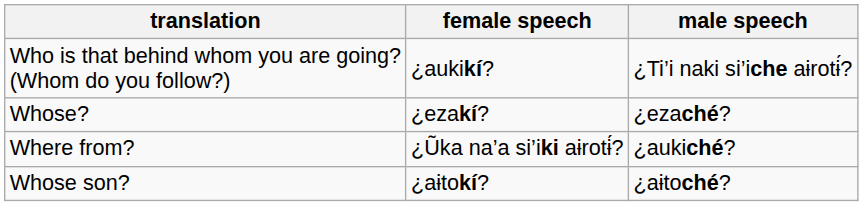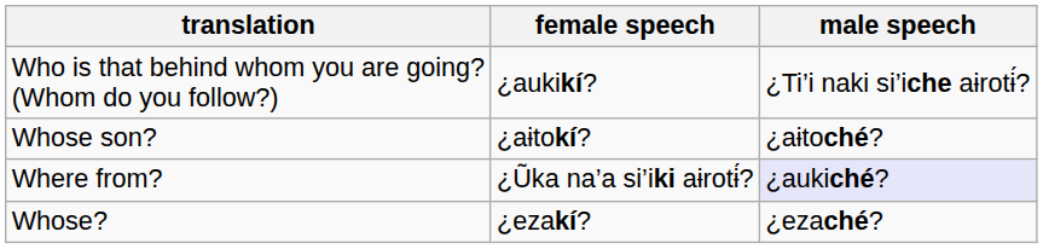 <table class="wikitable">
 <tr>
 <th>translation</th>
 <th>female speech</th>
 <th>male speech</th>
 </tr>
 <tr>
 <td>Who is that behind whom you are going?<br>(Whom do you follow?)</td>
 <td>¿auki<strong>kí</strong>?</td>
 <td>¿Ti’i naki si’i<strong>che</strong> aɨrotɨ́?</td>
 </tr>
 <tr>
+<td>Whose son?</td>
+<td>¿aɨto<strong>kí</strong>?</td>
+<td>¿aɨto<strong>ché</strong>?</td>
+</tr>
+<tr>
+<td>Where from?</td>
+<td>¿Ũka na’a si’i<strong>ki</strong> aɨrotɨ́?</td>
+<td style="background: lavender;">¿auki<strong>ché</strong>?</td>
+</tr>
+<tr>
 <td>Whose?</td>
 <td>¿eza<strong>kí</strong>?</td>
 <td>¿eza<strong>ché</strong>?</td>
 </tr>
-<tr>
-<td>Where from?</td>
-<td>¿Ũka na’a si’i<strong>ki</strong> aɨrotɨ́?</td>
-<td>¿auki<strong>ché</strong>?</td>
-</tr>
-<tr>
-<td>Whose son?</td>
-<td>¿aɨto<strong>kí</strong>?</td>
-<td>¿aɨto<strong>ché</strong>?</td>
-</tr>
 </table>
